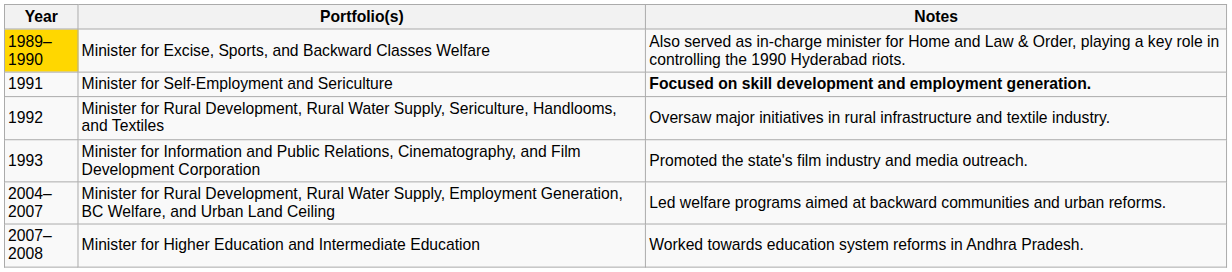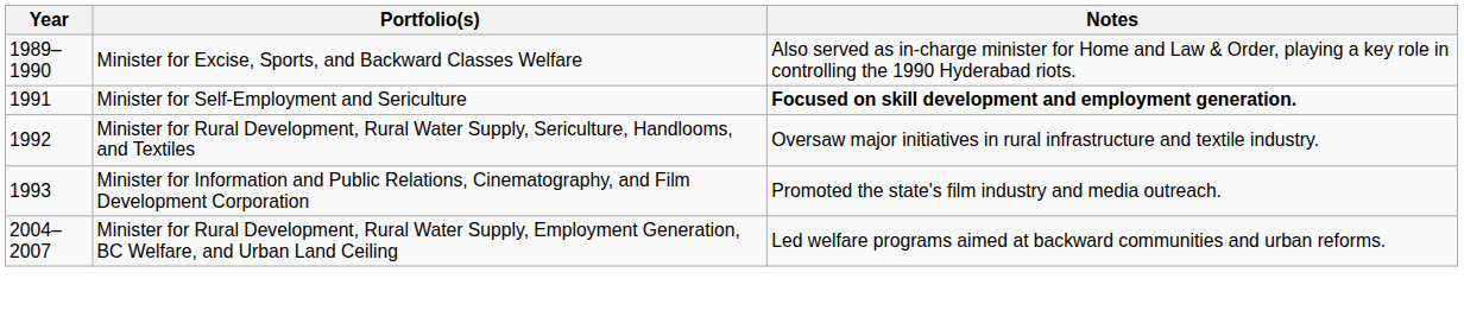 <table class="wikitable sortable">
 <tr>
 <th>Year</th>
 <th>Portfolio(s)</th>
 <th>Notes</th>
 </tr>
 <tr>
-<td style="background: gold;">1989–1990</td>
+<td>1989–1990</td>
 <td>Minister for Excise, Sports, and Backward Classes Welfare</td>
 <td>Also served as in-charge minister for Home and Law & Order, playing a key role in controlling the 1990 Hyderabad riots.</td>
 </tr>
 <tr>
 <td>1991</td>
 <td>Minister for Self-Employment and Sericulture</td>
 <td><strong>Focused on skill development and employment generation.</strong></td>
 </tr>
 <tr>
 <td>1992</td>
 <td>Minister for Rural Development, Rural Water Supply, Sericulture, Handlooms, and Textiles</td>
 <td>Oversaw major initiatives in rural infrastructure and textile industry.</td>
 </tr>
 <tr>
 <td>1993</td>
 <td>Minister for Information and Public Relations, Cinematography, and Film Development Corporation</td>
 <td>Promoted the state's film industry and media outreach.</td>
 </tr>
 <tr>
 <td>2004–2007</td>
 <td>Minister for Rural Development, Rural Water Supply, Employment Generation, BC Welfare, and Urban Land Ceiling</td>
 <td>Led welfare programs aimed at backward communities and urban reforms.</td>
 </tr>
-<tr>
-<td>2007–2008</td>
-<td>Minister for Higher Education and Intermediate Education</td>
-<td>Worked towards education system reforms in Andhra Pradesh.</td>
-</tr>
 </table>
